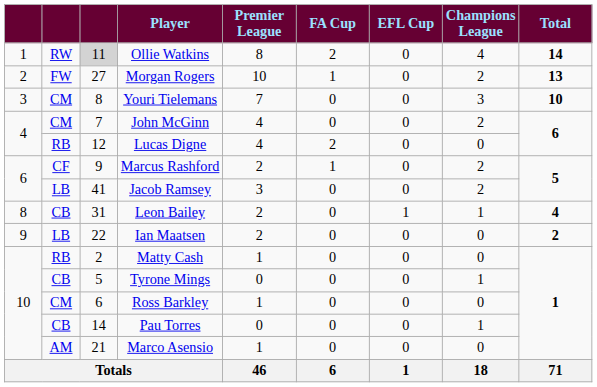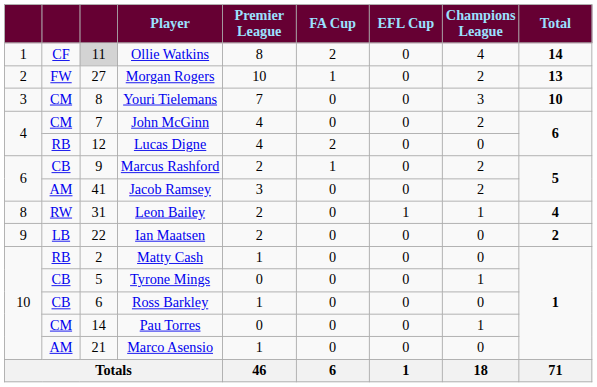 <table class="wikitable sortable" style="text-align:center">
 <tr>
 <th style="background:#660033;color:#9be1ff; width:35px;"></th>
 <th style="background:#660033;color:#9be1ff; width:35px;"></th>
 <th style="background:#660033;color:#9be1ff; width:35px;"></th>
 <th style="background:#660033;color:#9be1ff;">Player</th>
 <th style="background:#660033;color:#9be1ff; width:75px;">Premier League</th>
 <th style="background:#660033;color:#9be1ff; width:75px;">FA Cup</th>
 <th style="background:#660033;color:#9be1ff; width:75px;">EFL Cup</th>
 <th style="background:#660033;color:#9be1ff; width:75px;">Champions League</th>
 <th style="background:#660033;color:#9be1ff; width:75px;"><strong>Total</strong></th>
 </tr>
 <tr>
 <td>1</td>
-<td><a href='#'>RW</a></td>
+<td><a href='#'>CF</a></td>
 <td style="background: lightgrey;">11</td>
 <td> <a href='#'>Ollie Watkins</a></td>
 <td>8</td>
 <td>2</td>
 <td>0</td>
 <td>4</td>
 <td><strong>14</strong></td>
 </tr>
 <tr>
 <td>2</td>
 <td><a href='#'>FW</a></td>
 <td>27</td>
 <td> <a href='#'>Morgan Rogers</a></td>
 <td>10</td>
 <td>1</td>
 <td>0</td>
 <td>2</td>
 <td><strong>13</strong></td>
 </tr>
 <tr>
 <td>3</td>
 <td><a href='#'>CM</a></td>
 <td>8</td>
 <td> <a href='#'>Youri Tielemans</a></td>
 <td>7</td>
 <td>0</td>
 <td>0</td>
 <td>3</td>
 <td><strong>10</strong></td>
 </tr>
 <tr>
 <td rowspan="2">4</td>
 <td><a href='#'>CM</a></td>
 <td>7</td>
 <td> <a href='#'>John McGinn</a></td>
 <td>4</td>
 <td>0</td>
 <td>0</td>
 <td>2</td>
 <td rowspan="2"><strong>6</strong></td>
 </tr>
 <tr>
 <td><a href='#'>RB</a></td>
 <td>12</td>
 <td> <a href='#'>Lucas Digne</a></td>
 <td>4</td>
 <td>2</td>
 <td>0</td>
 <td>0</td>
 </tr>
 <tr>
 <td rowspan="2">6</td>
-<td><a href='#'>CF</a></td>
+<td><a href='#'>CB</a></td>
 <td>9</td>
 <td> <a href='#'>Marcus Rashford</a></td>
 <td>2</td>
 <td>1</td>
 <td>0</td>
 <td>2</td>
 <td rowspan="2"><strong>5</strong></td>
 </tr>
 <tr>
-<td><a href='#'>LB</a></td>
+<td><a href='#'>AM</a></td>
 <td>41</td>
 <td>  <a href='#'>Jacob Ramsey</a></td>
 <td>3</td>
 <td>0</td>
 <td>0</td>
 <td>2</td>
 </tr>
 <tr>
 <td>8</td>
-<td><a href='#'>CB</a></td>
+<td><a href='#'>RW</a></td>
 <td>31</td>
 <td> <a href='#'>Leon Bailey</a></td>
 <td>2</td>
 <td>0</td>
 <td>1</td>
 <td>1</td>
 <td><strong>4</strong></td>
 </tr>
 <tr>
 <td>9</td>
 <td><a href='#'>LB</a></td>
 <td>22</td>
 <td> <a href='#'>Ian Maatsen</a></td>
 <td>2</td>
 <td>0</td>
 <td>0</td>
 <td>0</td>
 <td><strong>2</strong></td>
 </tr>
 <tr>
 <td rowspan="5">10</td>
 <td><a href='#'>RB</a></td>
 <td>2</td>
 <td> <a href='#'>Matty Cash</a></td>
 <td>1</td>
 <td>0</td>
 <td>0</td>
 <td>0</td>
 <td rowspan="5"><strong>1</strong></td>
 </tr>
 <tr>
 <td><a href='#'>CB</a></td>
 <td>5</td>
 <td> <a href='#'>Tyrone Mings</a></td>
 <td>0</td>
 <td>0</td>
 <td>0</td>
 <td>1</td>
 </tr>
 <tr>
-<td><a href='#'>CM</a></td>
+<td><a href='#'>CB</a></td>
 <td>6</td>
 <td> <a href='#'>Ross Barkley</a></td>
 <td>1</td>
 <td>0</td>
 <td>0</td>
 <td>0</td>
 </tr>
 <tr>
-<td><a href='#'>CB</a></td>
+<td><a href='#'>CM</a></td>
 <td>14</td>
 <td> <a href='#'>Pau Torres</a></td>
 <td>0</td>
 <td>0</td>
 <td>0</td>
 <td>1</td>
 </tr>
 <tr>
 <td><a href='#'>AM</a></td>
 <td>21</td>
 <td> <a href='#'>Marco Asensio</a></td>
 <td>1</td>
 <td>0</td>
 <td>0</td>
 <td>0</td>
 </tr>
 <tr class="sortbottom">
 <th colspan="4"><strong>Totals</strong></th>
 <th>46</th>
 <th>6</th>
 <th>1</th>
 <th>18</th>
 <th>71</th>
 </tr>
 </table>
